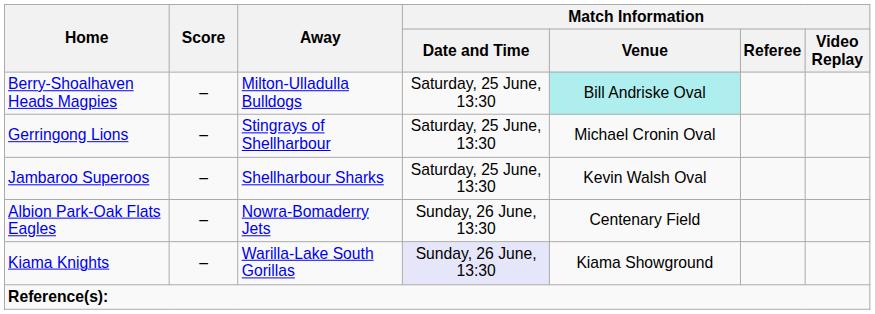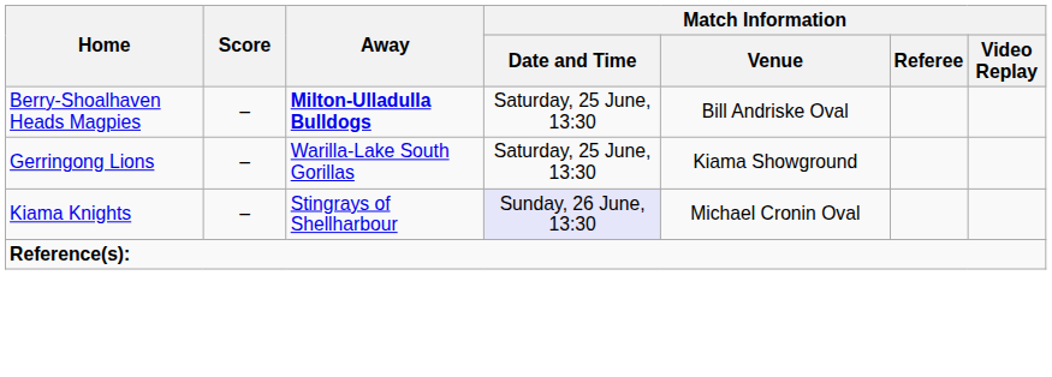 <table class="wikitable" width="100% text-align:center;">
 <tr>
 <th rowspan="2" width="19%">Home</th>
 <th rowspan="2" width="8%">Score</th>
 <th rowspan="2" width="19%">Away</th>
 <th colspan="4">Match Information</th>
 </tr>
 <tr bgcolor="#CCCCCC">
 <th width="17%">Date and Time</th>
 <th width="22%">Venue</th>
 <th>Referee</th>
 <th>Video Replay</th>
 </tr>
 <tr>
 <td> <a href='#'>Berry-Shoalhaven Heads Magpies</a></td>
 <td style="text-align:center;">–</td>
-<td> <a href='#'>Milton-Ulladulla Bulldogs</a></td>
+<td><strong> <a href='#'>Milton-Ulladulla Bulldogs</a></strong></td>
 <td style="text-align:center;">Saturday, 25 June, 13:30</td>
-<td style="background: paleturquoise; text-align:center;">Bill Andriske Oval</td>
+<td style="text-align:center;">Bill Andriske Oval</td>
 <td style="text-align:center;"></td>
 <td style="text-align:center;"></td>
 </tr>
 <tr>
 <td> <a href='#'>Gerringong Lions</a></td>
 <td style="text-align:center;">–</td>
-<td> <a href='#'>Stingrays of Shellharbour</a></td>
+<td> <a href='#'>Warilla-Lake South Gorillas</a></td>
 <td style="text-align:center;">Saturday, 25 June, 13:30</td>
-<td style="text-align:center;">Michael Cronin Oval</td>
-<td style="text-align:center;"></td>
-<td style="text-align:center;"></td>
-</tr>
-<tr>
-<td> <a href='#'>Jambaroo Superoos</a></td>
-<td style="text-align:center;">–</td>
-<td> <a href='#'>Shellharbour Sharks</a></td>
-<td style="text-align:center;">Saturday, 25 June, 13:30</td>
-<td style="text-align:center;">Kevin Walsh Oval</td>
-<td style="text-align:center;"></td>
-<td style="text-align:center;"></td>
-</tr>
-<tr>
-<td> <a href='#'>Albion Park-Oak Flats Eagles</a></td>
-<td style="text-align:center;">–</td>
-<td> <a href='#'>Nowra-Bomaderry Jets</a></td>
-<td style="text-align:center;">Sunday, 26 June, 13:30</td>
-<td style="text-align:center;">Centenary Field</td>
+<td style="text-align:center;">Kiama Showground</td>
 <td style="text-align:center;"></td>
 <td style="text-align:center;"></td>
 </tr>
 <tr>
 <td> <a href='#'>Kiama Knights</a></td>
 <td style="text-align:center;">–</td>
-<td> <a href='#'>Warilla-Lake South Gorillas</a></td>
+<td> <a href='#'>Stingrays of Shellharbour</a></td>
 <td style="background: lavender; text-align:center;">Sunday, 26 June, 13:30</td>
-<td style="text-align:center;">Kiama Showground</td>
+<td style="text-align:center;">Michael Cronin Oval</td>
 <td style="text-align:center;"></td>
 <td style="text-align:center;"></td>
 </tr>
 <tr>
 <td colspan="7"><strong>Reference(s):</strong></td>
 </tr>
 </table>
